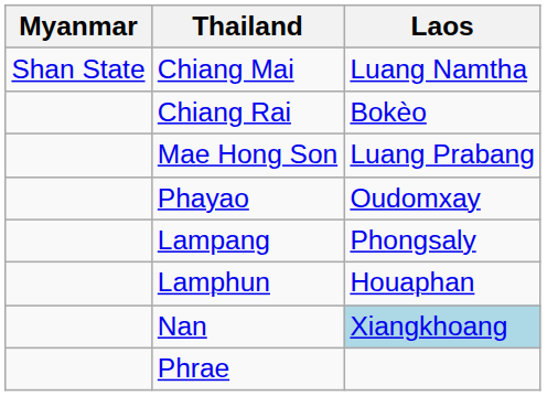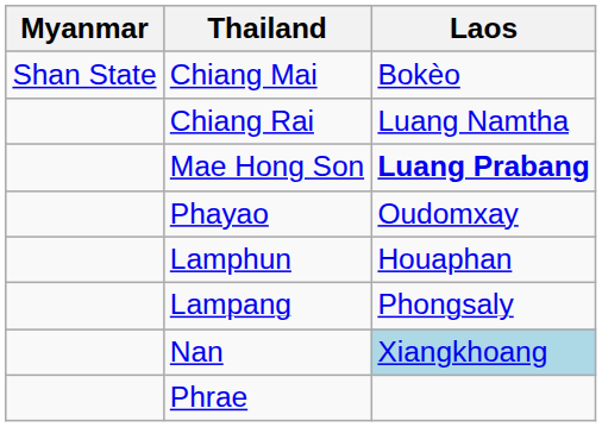 <table class="wikitable">
 <tr>
 <th><strong>Myanmar</strong></th>
 <th><strong>Thailand </strong></th>
 <th><strong>Laos</strong></th>
 </tr>
 <tr>
 <td><a href='#'>Shan State</a></td>
 <td><a href='#'>Chiang Mai</a></td>
+<td><a href='#'>Bokèo</a></td>
+</tr>
+<tr>
+<td></td>
+<td><a href='#'>Chiang Rai</a></td>
 <td><a href='#'>Luang Namtha</a></td>
 </tr>
 <tr>
 <td></td>
-<td><a href='#'>Chiang Rai</a></td>
-<td><a href='#'>Bokèo</a></td>
-</tr>
-<tr>
-<td></td>
 <td><a href='#'>Mae Hong Son</a></td>
-<td><a href='#'>Luang Prabang</a></td>
+<td><strong><a href='#'>Luang Prabang</a></strong></td>
 </tr>
 <tr>
 <td></td>
 <td><a href='#'>Phayao</a></td>
 <td><a href='#'>Oudomxay</a></td>
 </tr>
 <tr>
 <td></td>
-<td><a href='#'>Lampang</a></td>
-<td><a href='#'>Phongsaly</a></td>
+<td><a href='#'>Lamphun</a></td>
+<td><a href='#'>Houaphan</a></td>
 </tr>
 <tr>
 <td></td>
-<td><a href='#'>Lamphun</a></td>
-<td><a href='#'>Houaphan</a></td>
+<td><a href='#'>Lampang</a></td>
+<td><a href='#'>Phongsaly</a></td>
 </tr>
 <tr>
 <td></td>
 <td><a href='#'>Nan</a></td>
 <td style="background: lightblue;"><a href='#'>Xiangkhoang</a></td>
 </tr>
 <tr>
 <td></td>
 <td><a href='#'>Phrae</a></td>
 <td></td>
 </tr>
 </table>
